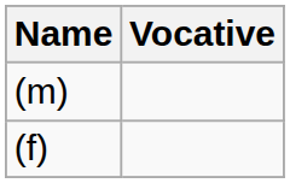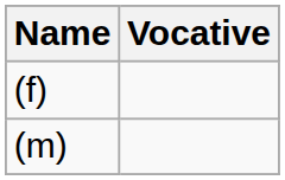 <table class="wikitable">
 <tr>
 <th>Name</th>
 <th>Vocative</th>
 </tr>
 <tr>
+<td> (f)</td>
+<td></td>
+</tr>
+<tr>
 <td> (m)</td>
 <td></td>
 </tr>
-<tr>
-<td> (f)</td>
-<td></td>
-</tr>
 </table>
